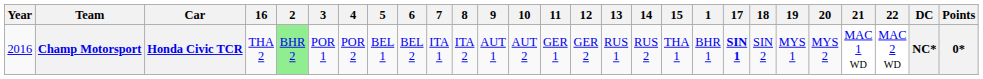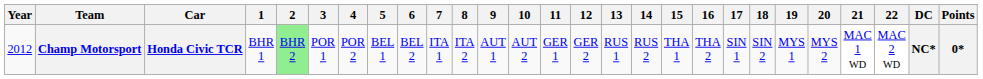 <table class="wikitable" style="text-align:center; font-size:85%">
 <tr>
 <th>Year</th>
 <th>Team</th>
 <th>Car</th>
-<th>16</th>
+<th>1</th>
 <th>2</th>
 <th>3</th>
 <th>4</th>
 <th>5</th>
 <th>6</th>
 <th>7</th>
 <th>8</th>
 <th>9</th>
 <th>10</th>
 <th>11</th>
 <th>12</th>
 <th>13</th>
 <th>14</th>
 <th>15</th>
-<th>1</th>
+<th>16</th>
 <th>17</th>
 <th>18</th>
 <th>19</th>
 <th>20</th>
 <th>21</th>
 <th>22</th>
 <th>DC</th>
 <th>Points</th>
 </tr>
 <tr>
-<td><a href='#'>2016</a></td>
+<td><a href='#'>2012</a></td>
 <th><a href='#'>Champ Motorsport</a></th>
 <th><a href='#'>Honda Civic TCR</a></th>
-<td><a href='#'>THA<br>2</a><br><small></small></td>
+<td><a href='#'>BHR<br>1</a><br><small></small></td>
 <td style="background: lightgreen;"><a href='#'>BHR<br>2</a><br><small></small></td>
 <td><a href='#'>POR<br>1</a><br><small></small></td>
 <td><a href='#'>POR<br>2</a><br><small></small></td>
 <td><a href='#'>BEL<br>1</a><br><small></small></td>
 <td><a href='#'>BEL<br>2</a><br><small></small></td>
 <td><a href='#'>ITA<br>1</a><br><small></small></td>
 <td><a href='#'>ITA<br>2</a><br><small></small></td>
 <td><a href='#'>AUT<br>1</a><br><small></small></td>
 <td><a href='#'>AUT<br>2</a><br><small></small></td>
 <td><a href='#'>GER<br>1</a><br><small></small></td>
 <td><a href='#'>GER<br>2</a><br><small></small></td>
 <td><a href='#'>RUS<br>1</a><br><small></small></td>
 <td><a href='#'>RUS<br>2</a><br><small></small></td>
 <td><a href='#'>THA<br>1</a><br><small></small></td>
-<td><a href='#'>BHR<br>1</a><br><small></small></td>
-<td><strong><a href='#'>SIN<br>1</a><br><small></small></strong></td>
+<td><a href='#'>THA<br>2</a><br><small></small></td>
+<td><a href='#'>SIN<br>1</a><br><small></small></td>
 <td><a href='#'>SIN<br>2</a><br><small></small></td>
 <td><a href='#'>MYS<br>1</a><br><small></small></td>
 <td><a href='#'>MYS<br>2</a><br><small></small></td>
 <td style="background:#FFFFFF;"><a href='#'>MAC<br>1</a><br><small>WD</small></td>
 <td style="background:#FFFFFF;"><a href='#'>MAC<br>2</a><br><small>WD</small></td>
 <th>NC*</th>
 <th>0*</th>
 </tr>
 </table>
